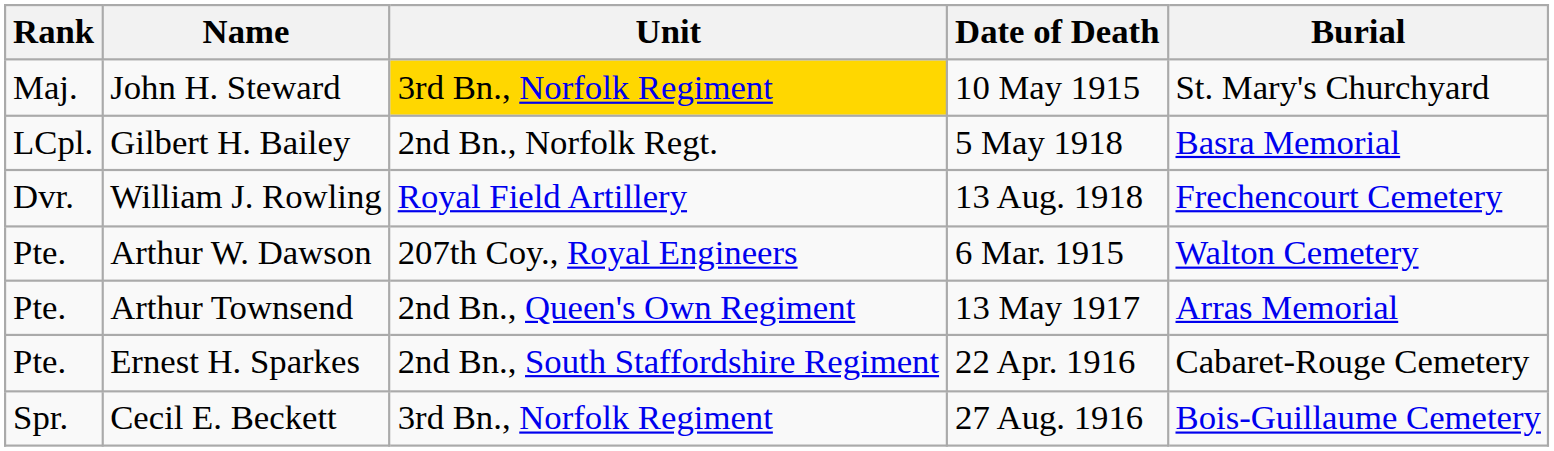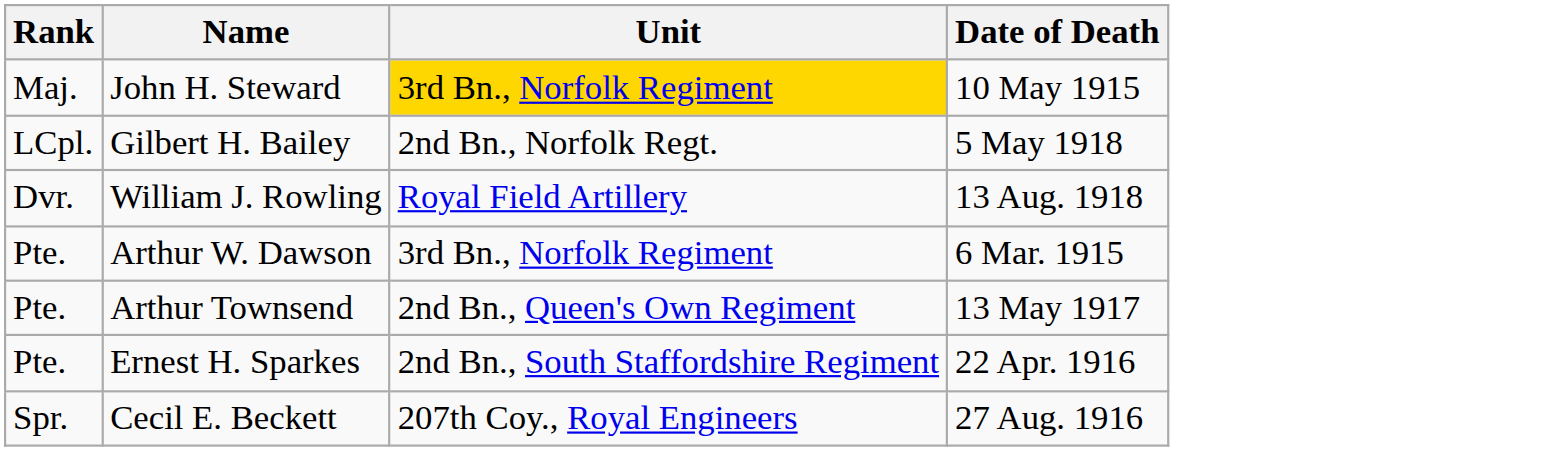 <table class="wikitable">
 <tr>
 <th>Rank</th>
 <th>Name</th>
 <th>Unit</th>
 <th>Date of Death</th>
-<th>Burial</th>
 </tr>
 <tr>
 <td>Maj.</td>
 <td>John H. Steward</td>
 <td style="background: gold;">3rd Bn., <a href='#'>Norfolk Regiment</a></td>
 <td>10 May 1915</td>
-<td>St. Mary's Churchyard</td>
 </tr>
 <tr>
 <td>LCpl.</td>
 <td>Gilbert H. Bailey</td>
 <td>2nd Bn., Norfolk Regt.</td>
 <td>5 May 1918</td>
-<td><a href='#'>Basra Memorial</a></td>
 </tr>
 <tr>
 <td>Dvr.</td>
 <td>William J. Rowling</td>
 <td><a href='#'>Royal Field Artillery</a></td>
 <td>13 Aug. 1918</td>
-<td><a href='#'>Frechencourt Cemetery</a></td>
 </tr>
 <tr>
 <td>Pte.</td>
 <td>Arthur W. Dawson</td>
-<td>207th Coy., <a href='#'>Royal Engineers</a></td>
+<td>3rd Bn., <a href='#'>Norfolk Regiment</a></td>
 <td>6 Mar. 1915</td>
-<td><a href='#'>Walton Cemetery</a></td>
 </tr>
 <tr>
 <td>Pte.</td>
 <td>Arthur Townsend</td>
 <td>2nd Bn., <a href='#'>Queen's Own Regiment</a></td>
 <td>13 May 1917</td>
-<td><a href='#'>Arras Memorial</a></td>
 </tr>
 <tr>
 <td>Pte.</td>
 <td>Ernest H. Sparkes</td>
 <td>2nd Bn., <a href='#'>South Staffordshire Regiment</a></td>
 <td>22 Apr. 1916</td>
-<td>Cabaret-Rouge Cemetery</td>
 </tr>
 <tr>
 <td>Spr.</td>
 <td>Cecil E. Beckett</td>
-<td>3rd Bn., <a href='#'>Norfolk Regiment</a></td>
+<td>207th Coy., <a href='#'>Royal Engineers</a></td>
 <td>27 Aug. 1916</td>
-<td><a href='#'>Bois-Guillaume Cemetery</a></td>
 </tr>
 </table>
